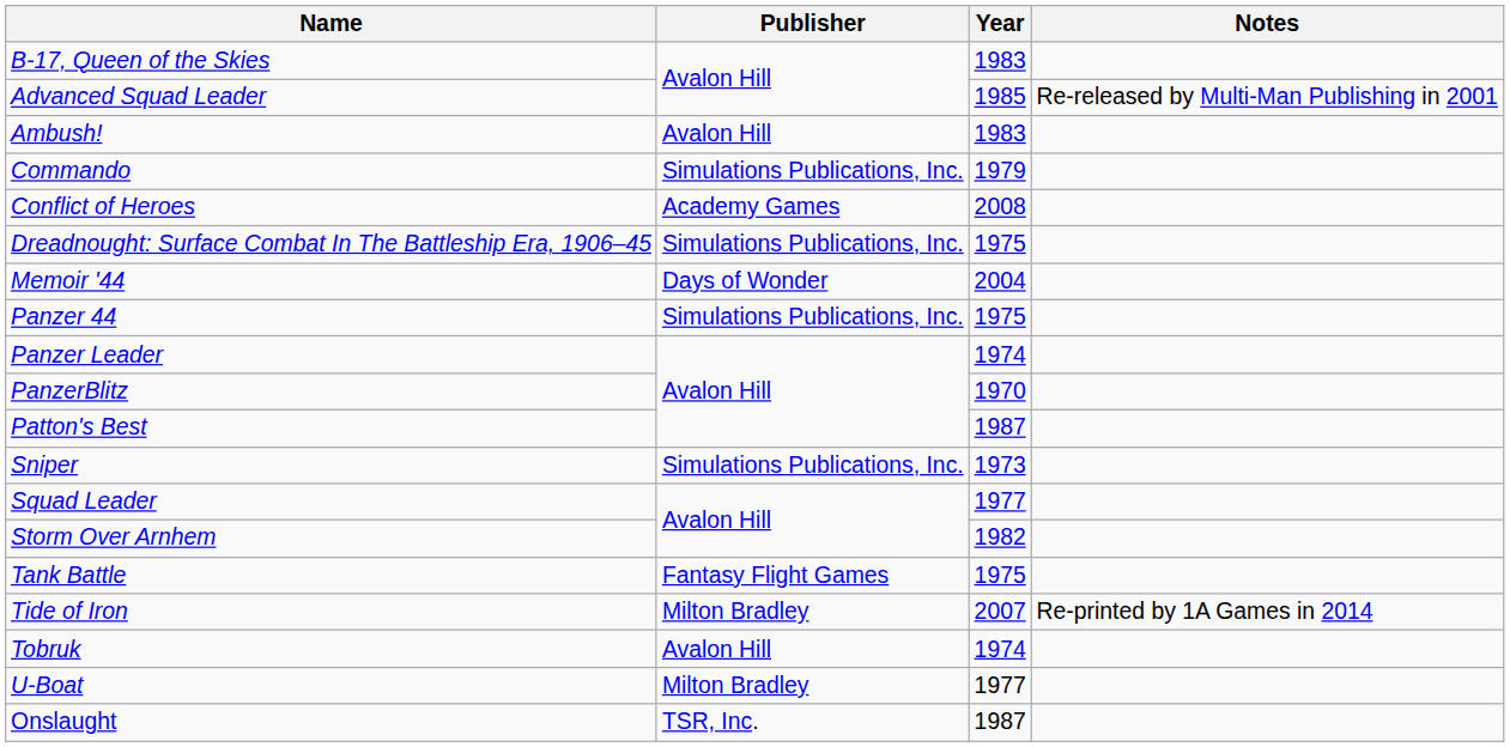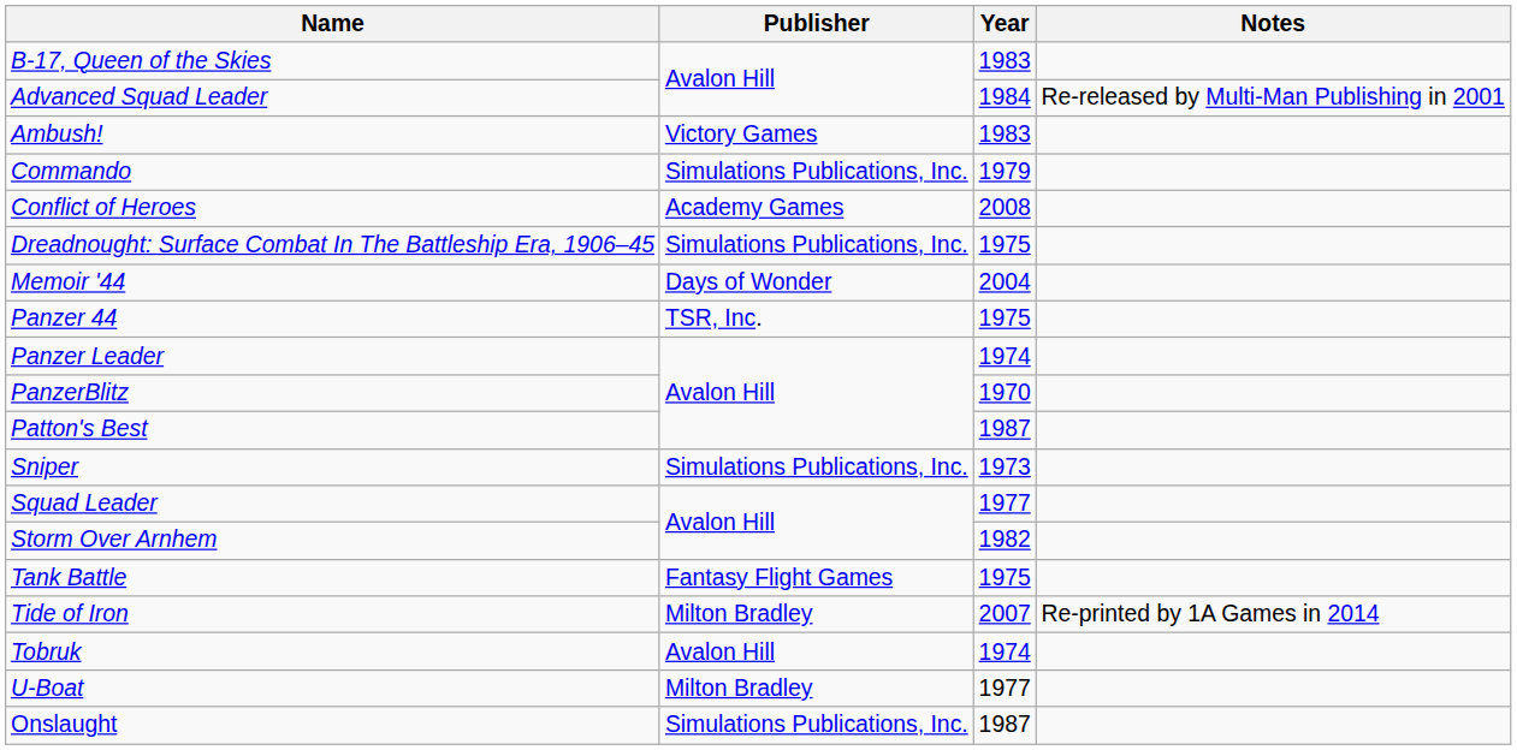 <table class="wikitable">
 <tr>
 <th>Name</th>
 <th>Publisher</th>
 <th>Year</th>
 <th>Notes</th>
 </tr>
 <tr>
 <td><em><a href='#'>B-17, Queen of the Skies</a></em></td>
 <td rowspan="2"><a href='#'>Avalon Hill</a></td>
 <td><a href='#'>1983</a></td>
 <td></td>
 </tr>
 <tr>
 <td><em><a href='#'>Advanced Squad Leader</a></em></td>
-<td><a href='#'>1985</a></td>
+<td><a href='#'>1984</a></td>
 <td>Re-released by <a href='#'>Multi-Man Publishing</a> in <a href='#'>2001</a></td>
 </tr>
 <tr>
 <td><em><a href='#'>Ambush!</a></em></td>
-<td><a href='#'>Avalon Hill</a></td>
+<td><a href='#'>Victory Games</a></td>
 <td><a href='#'>1983</a></td>
 <td></td>
 </tr>
 <tr>
 <td><em><a href='#'>Commando</a></em></td>
 <td><a href='#'>Simulations Publications, Inc.</a></td>
 <td><a href='#'>1979</a></td>
 <td></td>
 </tr>
 <tr>
 <td><em><a href='#'>Conflict of Heroes</a></em></td>
 <td><a href='#'>Academy Games</a></td>
 <td><a href='#'>2008</a></td>
 <td></td>
 </tr>
 <tr>
 <td><em><a href='#'>Dreadnought: Surface Combat In The Battleship Era, 1906–45</a></em></td>
 <td><a href='#'>Simulations Publications, Inc.</a></td>
 <td><a href='#'>1975</a></td>
 <td></td>
 </tr>
 <tr>
 <td><em><a href='#'>Memoir '44</a></em></td>
 <td><a href='#'>Days of Wonder</a></td>
 <td><a href='#'>2004</a></td>
 <td></td>
 </tr>
 <tr>
 <td><em><a href='#'>Panzer 44</a></em></td>
-<td><a href='#'>Simulations Publications, Inc.</a></td>
+<td><a href='#'>TSR, Inc</a>.</td>
 <td><a href='#'>1975</a></td>
 <td></td>
 </tr>
 <tr>
 <td><em><a href='#'>Panzer Leader</a></em></td>
 <td rowspan="3"><a href='#'>Avalon Hill</a></td>
 <td><a href='#'>1974</a></td>
 <td></td>
 </tr>
 <tr>
 <td><em><a href='#'>PanzerBlitz</a></em></td>
 <td><a href='#'>1970</a></td>
 <td></td>
 </tr>
 <tr>
 <td><em><a href='#'>Patton's Best</a></em></td>
 <td><a href='#'>1987</a></td>
 <td></td>
 </tr>
 <tr>
 <td><em><a href='#'>Sniper</a></em></td>
 <td><a href='#'>Simulations Publications, Inc.</a></td>
 <td><a href='#'>1973</a></td>
 <td></td>
 </tr>
 <tr>
 <td><em><a href='#'>Squad Leader</a></em></td>
 <td rowspan="2"><a href='#'>Avalon Hill</a></td>
 <td><a href='#'>1977</a></td>
 <td></td>
 </tr>
 <tr>
 <td><em><a href='#'>Storm Over Arnhem</a></em></td>
 <td><a href='#'>1982</a></td>
 <td></td>
 </tr>
 <tr>
 <td><em><a href='#'>Tank Battle</a></em></td>
 <td><a href='#'>Fantasy Flight Games</a></td>
 <td><a href='#'>1975</a></td>
 <td></td>
 </tr>
 <tr>
 <td><em><a href='#'>Tide of Iron</a></em></td>
 <td><a href='#'>Milton Bradley</a></td>
 <td><a href='#'>2007</a></td>
 <td>Re-printed by 1A Games in <a href='#'>2014</a></td>
 </tr>
 <tr>
 <td><em><a href='#'>Tobruk</a></em></td>
 <td><a href='#'>Avalon Hill</a></td>
 <td><a href='#'>1974</a></td>
 </tr>
 <tr>
 <td><em><a href='#'>U-Boat</a></em></td>
 <td><a href='#'>Milton Bradley</a></td>
 <td>1977</td>
 <td></td>
 </tr>
 <tr>
 <td><a href='#'>Onslaught</a></td>
-<td><a href='#'>TSR, Inc</a>.</td>
+<td><a href='#'>Simulations Publications, Inc.</a></td>
 <td>1987</td>
 <td></td>
 </tr>
 </table>
